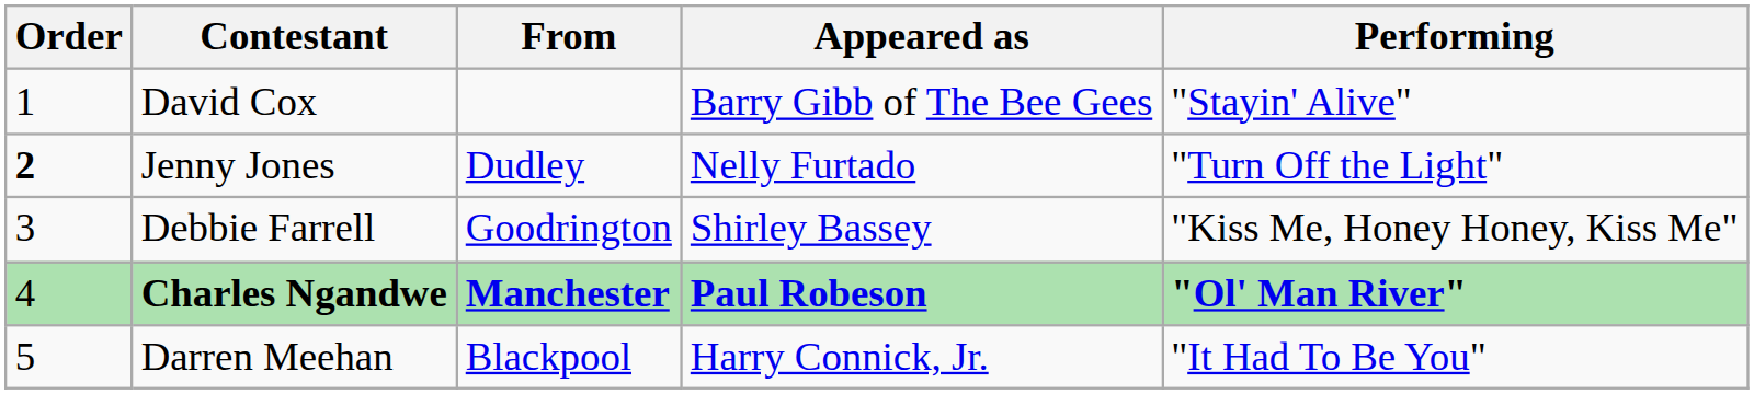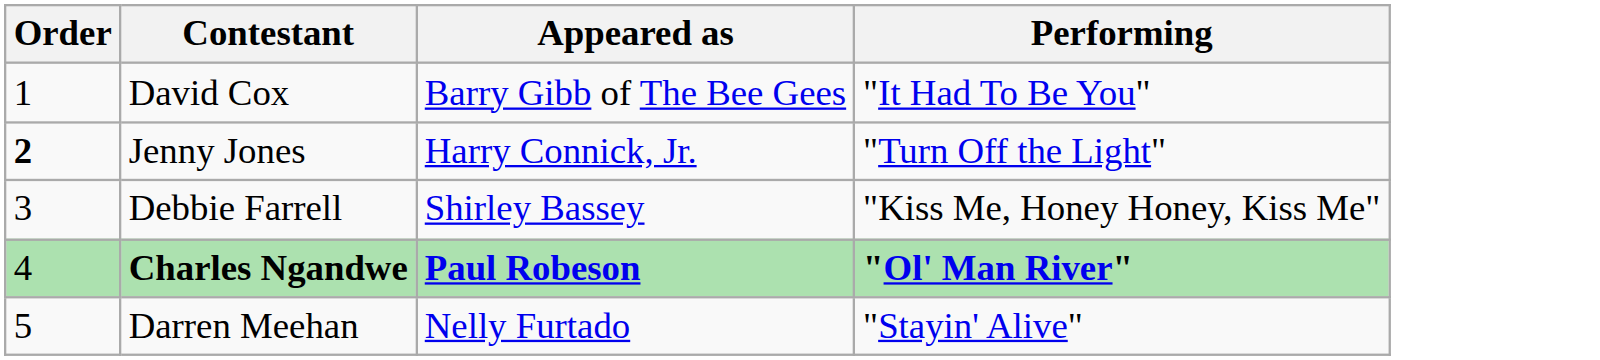 <table class="wikitable">
 <tr>
 <th>Order</th>
 <th>Contestant</th>
-<th>From</th>
 <th>Appeared as</th>
 <th>Performing</th>
 </tr>
 <tr>
 <td>1</td>
 <td>David Cox</td>
-<td></td>
 <td><a href='#'>Barry Gibb</a> of <a href='#'>The Bee Gees</a></td>
-<td>"<a href='#'>Stayin' Alive</a>"</td>
+<td>"<a href='#'>It Had To Be You</a>"</td>
 </tr>
 <tr>
 <td><strong>2</strong></td>
 <td>Jenny Jones</td>
-<td><a href='#'>Dudley</a></td>
-<td><a href='#'>Nelly Furtado</a></td>
+<td><a href='#'>Harry Connick, Jr.</a></td>
 <td>"<a href='#'>Turn Off the Light</a>"</td>
 </tr>
 <tr>
 <td>3</td>
 <td>Debbie Farrell</td>
-<td><a href='#'>Goodrington</a></td>
 <td><a href='#'>Shirley Bassey</a></td>
 <td>"Kiss Me, Honey Honey, Kiss Me"</td>
 </tr>
 <tr style="background:#ACE1AF;">
 <td>4</td>
 <td><strong>Charles Ngandwe</strong></td>
-<td><strong><a href='#'>Manchester</a></strong></td>
 <td><strong><a href='#'>Paul Robeson</a></strong></td>
 <td><strong>"<a href='#'>Ol' Man River</a>"</strong></td>
 </tr>
 <tr>
 <td>5</td>
 <td>Darren Meehan</td>
-<td><a href='#'>Blackpool</a></td>
-<td><a href='#'>Harry Connick, Jr.</a></td>
-<td>"<a href='#'>It Had To Be You</a>"</td>
+<td><a href='#'>Nelly Furtado</a></td>
+<td>"<a href='#'>Stayin' Alive</a>"</td>
 </tr>
 </table>
